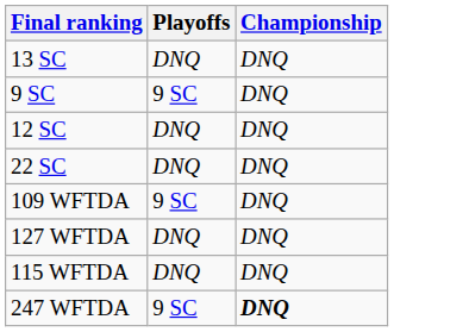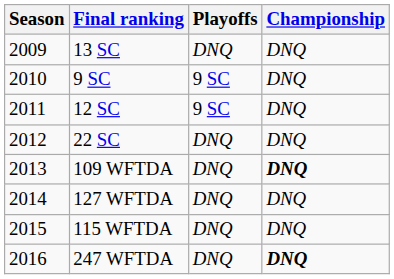 <table class="wikitable sortable">
 <tr>
+<th>Season</th>
 <th><a href='#'>Final ranking</a></th>
 <th>Playoffs</th>
 <th><a href='#'>Championship</a></th>
 </tr>
 <tr>
+<td>2009</td>
 <td>13 <a href='#'>SC</a></td>
 <td><em>DNQ</em></td>
 <td><em>DNQ</em></td>
 </tr>
 <tr>
+<td>2010</td>
 <td>9 <a href='#'>SC</a></td>
 <td>9 <a href='#'>SC</a></td>
 <td><em>DNQ</em></td>
 </tr>
 <tr>
+<td>2011</td>
 <td>12 <a href='#'>SC</a></td>
-<td><em>DNQ</em></td>
+<td>9 <a href='#'>SC</a></td>
 <td><em>DNQ</em></td>
 </tr>
 <tr>
+<td>2012</td>
 <td>22 <a href='#'>SC</a></td>
 <td><em>DNQ</em></td>
 <td><em>DNQ</em></td>
 </tr>
 <tr>
+<td>2013</td>
 <td>109 WFTDA</td>
-<td>9 <a href='#'>SC</a></td>
 <td><em>DNQ</em></td>
+<td><strong><em>DNQ</em></strong></td>
 </tr>
 <tr>
+<td>2014</td>
 <td>127 WFTDA</td>
 <td><em>DNQ</em></td>
 <td><em>DNQ</em></td>
 </tr>
 <tr>
+<td>2015</td>
 <td>115 WFTDA</td>
 <td><em>DNQ</em></td>
 <td><em>DNQ</em></td>
 </tr>
 <tr>
+<td>2016</td>
 <td>247 WFTDA</td>
-<td>9 <a href='#'>SC</a></td>
+<td><em>DNQ</em></td>
 <td><strong><em>DNQ</em></strong></td>
 </tr>
 </table>
